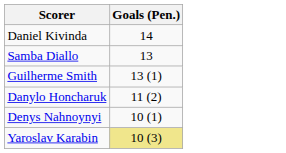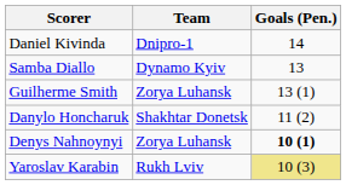 <table class="wikitable">
 <tr>
 <th>Scorer</th>
+<th>Team</th>
 <th>Goals (Pen.)</th>
 </tr>
 <tr>
 <td> Daniel Kivinda</td>
+<td><a href='#'>Dnipro-1</a></td>
 <td align=center>14</td>
 </tr>
 <tr>
 <td> <a href='#'>Samba Diallo</a></td>
+<td><a href='#'>Dynamo Kyiv</a></td>
 <td align=center>13</td>
 </tr>
 <tr>
 <td> <a href='#'>Guilherme Smith</a></td>
+<td><a href='#'>Zorya Luhansk</a></td>
 <td align=center>13 (1)</td>
 </tr>
 <tr>
 <td> <a href='#'>Danylo Honcharuk</a></td>
+<td><a href='#'>Shakhtar Donetsk</a></td>
 <td align=center>11 (2)</td>
 </tr>
 <tr>
 <td> <a href='#'>Denys Nahnoynyi</a></td>
-<td align=center>10 (1)</td>
+<td><a href='#'>Zorya Luhansk</a></td>
+<td align=center><strong>10 (1)</strong></td>
 </tr>
 <tr>
 <td> <a href='#'>Yaroslav Karabin</a></td>
+<td><a href='#'>Rukh Lviv</a></td>
 <td align=center style="background: khaki;">10 (3)</td>
 </tr>
 </table>
